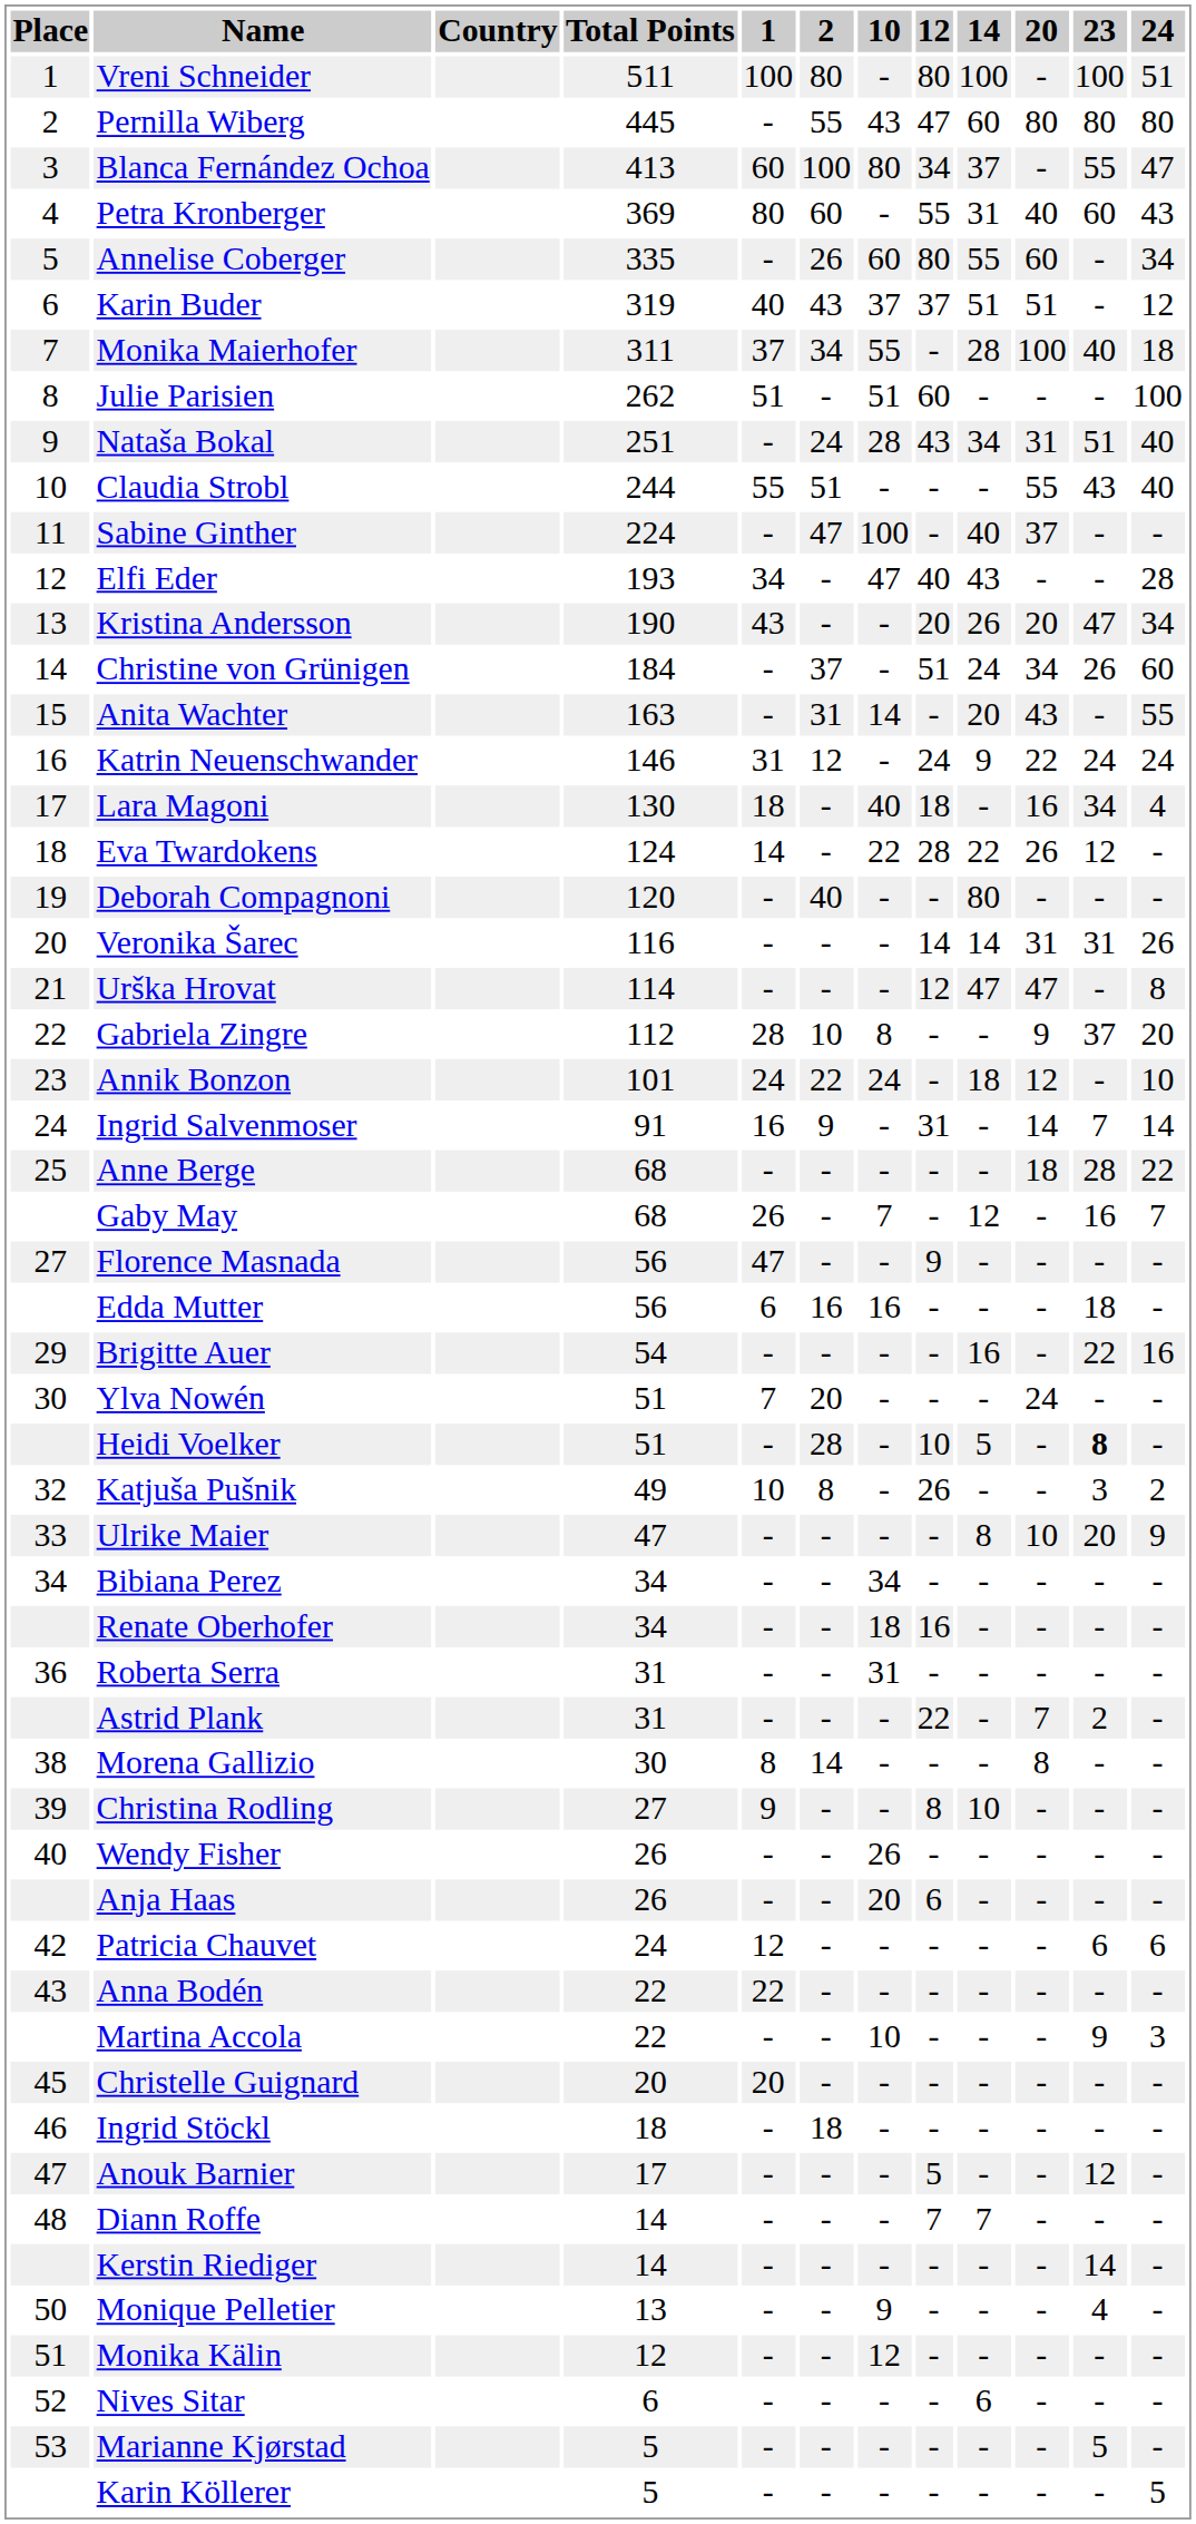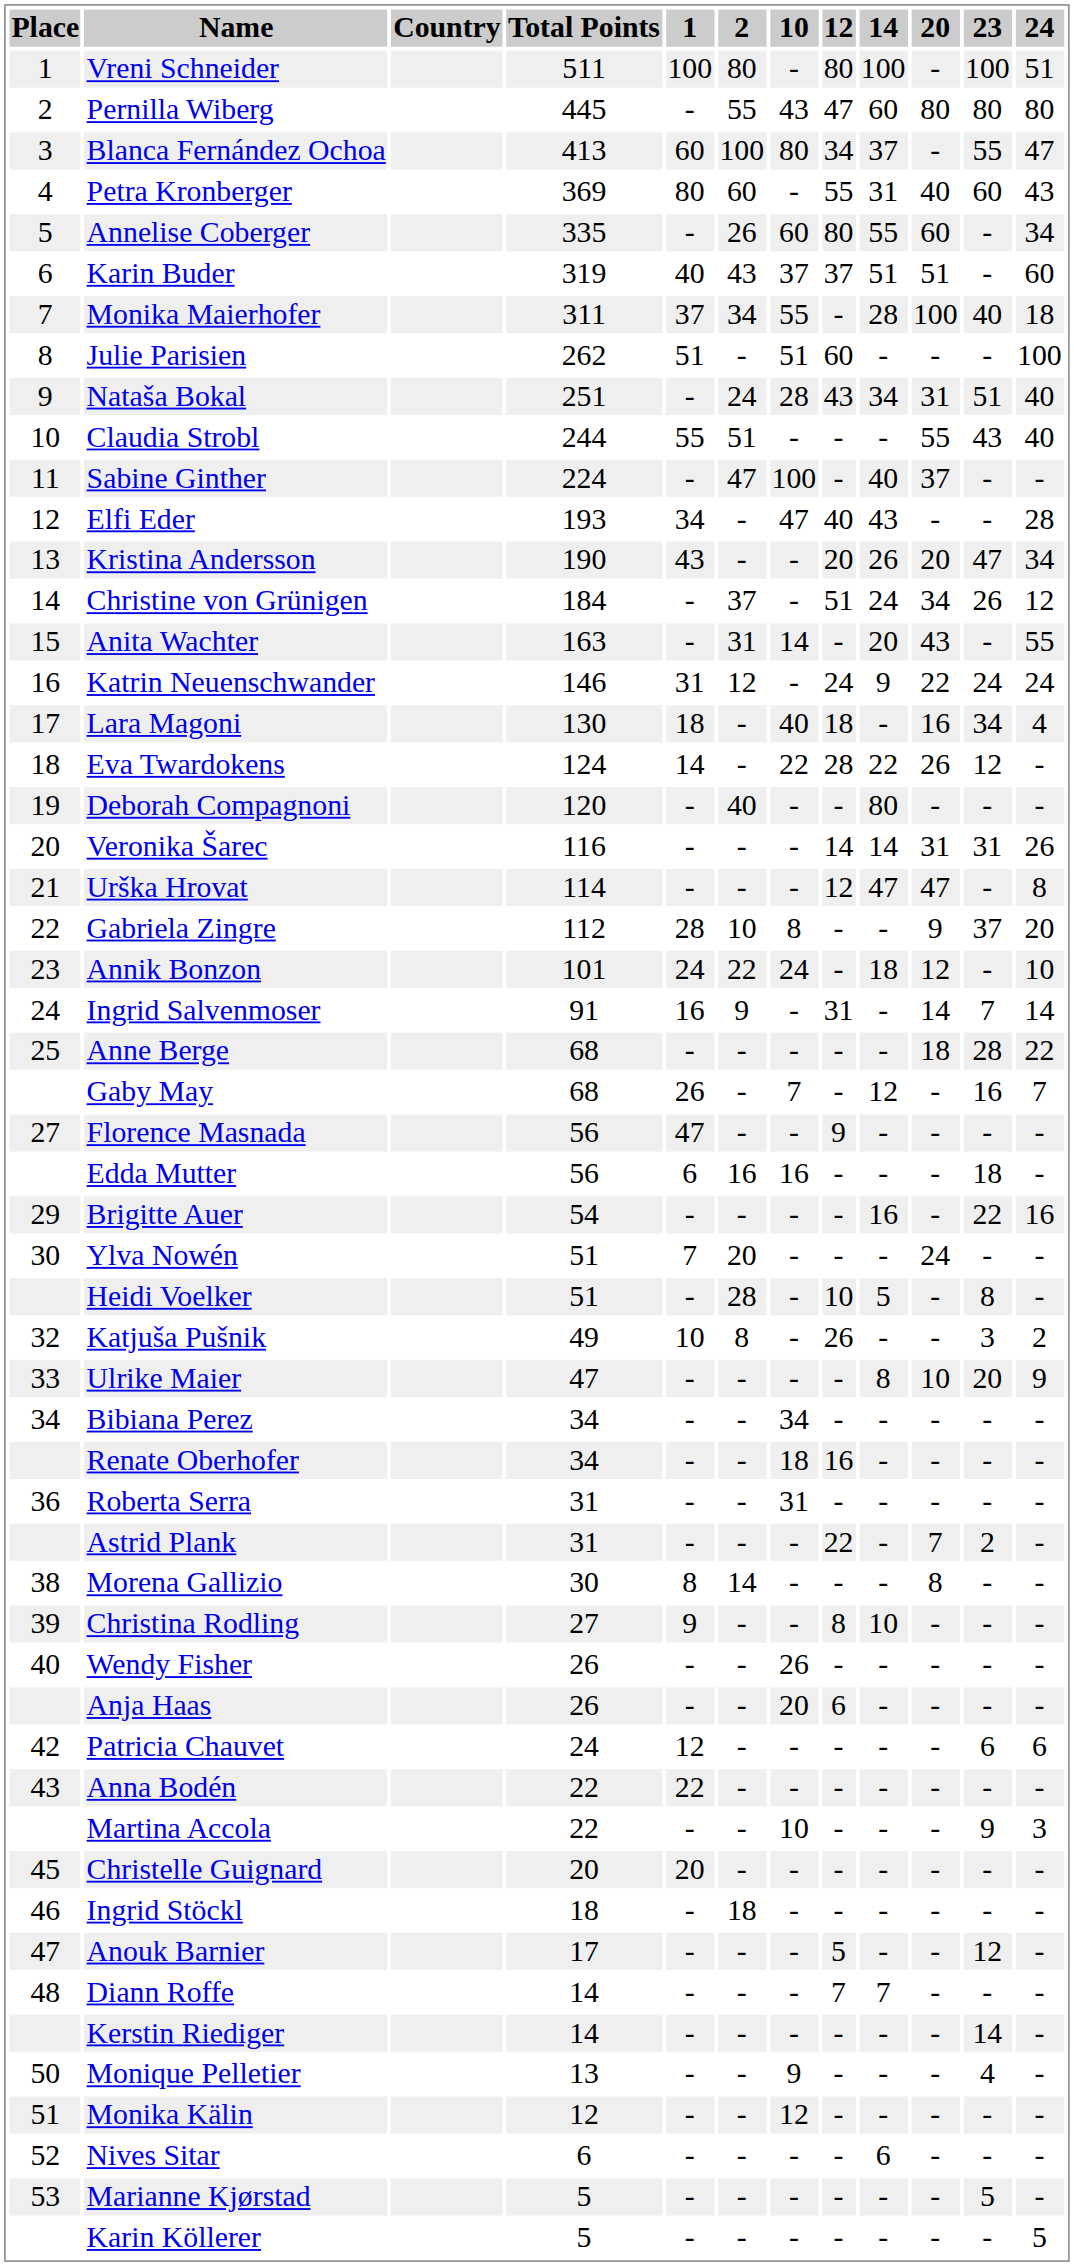 <table border="0" style="border: 1px solid #999; background-color:#FFFFFF; text-align:center">
 <tr align="center" bgcolor="#CCCCCC">
 <th>Place</th>
 <th>Name</th>
 <th>Country</th>
 <th>Total Points</th>
 <th>1</th>
 <th>2</th>
 <th>10</th>
 <th>12</th>
 <th>14</th>
 <th>20</th>
 <th>23</th>
 <th>24</th>
 </tr>
 <tr bgcolor="#EFEFEF">
 <td>1</td>
 <td align="left"><a href='#'>Vreni Schneider</a></td>
 <td align="left"></td>
 <td>511</td>
 <td>100</td>
 <td>80</td>
 <td>-</td>
 <td>80</td>
 <td>100</td>
 <td>-</td>
 <td>100</td>
 <td>51</td>
 </tr>
 <tr>
 <td>2</td>
 <td align="left"><a href='#'>Pernilla Wiberg</a></td>
 <td align="left"></td>
 <td>445</td>
 <td>-</td>
 <td>55</td>
 <td>43</td>
 <td>47</td>
 <td>60</td>
 <td>80</td>
 <td>80</td>
 <td>80</td>
 </tr>
 <tr bgcolor="#EFEFEF">
 <td>3</td>
 <td align="left"><a href='#'>Blanca Fernández Ochoa</a></td>
 <td align="left"></td>
 <td>413</td>
 <td>60</td>
 <td>100</td>
 <td>80</td>
 <td>34</td>
 <td>37</td>
 <td>-</td>
 <td>55</td>
 <td>47</td>
 </tr>
 <tr>
 <td>4</td>
 <td align="left"><a href='#'>Petra Kronberger</a></td>
 <td align="left"></td>
 <td>369</td>
 <td>80</td>
 <td>60</td>
 <td>-</td>
 <td>55</td>
 <td>31</td>
 <td>40</td>
 <td>60</td>
 <td>43</td>
 </tr>
 <tr bgcolor="#EFEFEF">
 <td>5</td>
 <td align="left"><a href='#'>Annelise Coberger</a></td>
 <td align="left"></td>
 <td>335</td>
 <td>-</td>
 <td>26</td>
 <td>60</td>
 <td>80</td>
 <td>55</td>
 <td>60</td>
 <td>-</td>
 <td>34</td>
 </tr>
 <tr>
 <td>6</td>
 <td align="left"><a href='#'>Karin Buder</a></td>
 <td align="left"></td>
 <td>319</td>
 <td>40</td>
 <td>43</td>
 <td>37</td>
 <td>37</td>
 <td>51</td>
 <td>51</td>
 <td>-</td>
-<td>12</td>
+<td>60</td>
 </tr>
 <tr bgcolor="#EFEFEF">
 <td>7</td>
 <td align="left"><a href='#'>Monika Maierhofer</a></td>
 <td align="left"></td>
 <td>311</td>
 <td>37</td>
 <td>34</td>
 <td>55</td>
 <td>-</td>
 <td>28</td>
 <td>100</td>
 <td>40</td>
 <td>18</td>
 </tr>
 <tr>
 <td>8</td>
 <td align="left"><a href='#'>Julie Parisien</a></td>
 <td align="left"></td>
 <td>262</td>
 <td>51</td>
 <td>-</td>
 <td>51</td>
 <td>60</td>
 <td>-</td>
 <td>-</td>
 <td>-</td>
 <td>100</td>
 </tr>
 <tr bgcolor="#EFEFEF">
 <td>9</td>
 <td align="left"><a href='#'>Nataša Bokal</a></td>
 <td align="left"></td>
 <td>251</td>
 <td>-</td>
 <td>24</td>
 <td>28</td>
 <td>43</td>
 <td>34</td>
 <td>31</td>
 <td>51</td>
 <td>40</td>
 </tr>
 <tr>
 <td>10</td>
 <td align="left"><a href='#'>Claudia Strobl</a></td>
 <td align="left"></td>
 <td>244</td>
 <td>55</td>
 <td>51</td>
 <td>-</td>
 <td>-</td>
 <td>-</td>
 <td>55</td>
 <td>43</td>
 <td>40</td>
 </tr>
 <tr bgcolor="#EFEFEF">
 <td>11</td>
 <td align="left"><a href='#'>Sabine Ginther</a></td>
 <td align="left"></td>
 <td>224</td>
 <td>-</td>
 <td>47</td>
 <td>100</td>
 <td>-</td>
 <td>40</td>
 <td>37</td>
 <td>-</td>
 <td>-</td>
 </tr>
 <tr>
 <td>12</td>
 <td align="left"><a href='#'>Elfi Eder</a></td>
 <td align="left"></td>
 <td>193</td>
 <td>34</td>
 <td>-</td>
 <td>47</td>
 <td>40</td>
 <td>43</td>
 <td>-</td>
 <td>-</td>
 <td>28</td>
 </tr>
 <tr bgcolor="#EFEFEF">
 <td>13</td>
 <td align="left"><a href='#'>Kristina Andersson</a></td>
 <td align="left"></td>
 <td>190</td>
 <td>43</td>
 <td>-</td>
 <td>-</td>
 <td>20</td>
 <td>26</td>
 <td>20</td>
 <td>47</td>
 <td>34</td>
 </tr>
 <tr>
 <td>14</td>
 <td align="left"><a href='#'>Christine von Grünigen</a></td>
 <td align="left"></td>
 <td>184</td>
 <td>-</td>
 <td>37</td>
 <td>-</td>
 <td>51</td>
 <td>24</td>
 <td>34</td>
 <td>26</td>
-<td>60</td>
+<td>12</td>
 </tr>
 <tr bgcolor="#EFEFEF">
 <td>15</td>
 <td align="left"><a href='#'>Anita Wachter</a></td>
 <td align="left"></td>
 <td>163</td>
 <td>-</td>
 <td>31</td>
 <td>14</td>
 <td>-</td>
 <td>20</td>
 <td>43</td>
 <td>-</td>
 <td>55</td>
 </tr>
 <tr>
 <td>16</td>
 <td align="left"><a href='#'>Katrin Neuenschwander</a></td>
 <td align="left"></td>
 <td>146</td>
 <td>31</td>
 <td>12</td>
 <td>-</td>
 <td>24</td>
 <td>9</td>
 <td>22</td>
 <td>24</td>
 <td>24</td>
 </tr>
 <tr bgcolor="#EFEFEF">
 <td>17</td>
 <td align="left"><a href='#'>Lara Magoni</a></td>
 <td align="left"></td>
 <td>130</td>
 <td>18</td>
 <td>-</td>
 <td>40</td>
 <td>18</td>
 <td>-</td>
 <td>16</td>
 <td>34</td>
 <td>4</td>
 </tr>
 <tr>
 <td>18</td>
 <td align="left"><a href='#'>Eva Twardokens</a></td>
 <td align="left"></td>
 <td>124</td>
 <td>14</td>
 <td>-</td>
 <td>22</td>
 <td>28</td>
 <td>22</td>
 <td>26</td>
 <td>12</td>
 <td>-</td>
 </tr>
 <tr bgcolor="#EFEFEF">
 <td>19</td>
 <td align="left"><a href='#'>Deborah Compagnoni</a></td>
 <td align="left"></td>
 <td>120</td>
 <td>-</td>
 <td>40</td>
 <td>-</td>
 <td>-</td>
 <td>80</td>
 <td>-</td>
 <td>-</td>
 <td>-</td>
 </tr>
 <tr>
 <td>20</td>
 <td align="left"><a href='#'>Veronika Šarec</a></td>
 <td align="left"></td>
 <td>116</td>
 <td>-</td>
 <td>-</td>
 <td>-</td>
 <td>14</td>
 <td>14</td>
 <td>31</td>
 <td>31</td>
 <td>26</td>
 </tr>
 <tr bgcolor="#EFEFEF">
 <td>21</td>
 <td align="left"><a href='#'>Urška Hrovat</a></td>
 <td align="left"></td>
 <td>114</td>
 <td>-</td>
 <td>-</td>
 <td>-</td>
 <td>12</td>
 <td>47</td>
 <td>47</td>
 <td>-</td>
 <td>8</td>
 </tr>
 <tr>
 <td>22</td>
 <td align="left"><a href='#'>Gabriela Zingre</a></td>
 <td align="left"></td>
 <td>112</td>
 <td>28</td>
 <td>10</td>
 <td>8</td>
 <td>-</td>
 <td>-</td>
 <td>9</td>
 <td>37</td>
 <td>20</td>
 </tr>
 <tr bgcolor="#EFEFEF">
 <td>23</td>
 <td align="left"><a href='#'>Annik Bonzon</a></td>
 <td align="left"></td>
 <td>101</td>
 <td>24</td>
 <td>22</td>
 <td>24</td>
 <td>-</td>
 <td>18</td>
 <td>12</td>
 <td>-</td>
 <td>10</td>
 </tr>
 <tr>
 <td>24</td>
 <td align="left"><a href='#'>Ingrid Salvenmoser</a></td>
 <td align="left"></td>
 <td>91</td>
 <td>16</td>
 <td>9</td>
 <td>-</td>
 <td>31</td>
 <td>-</td>
 <td>14</td>
 <td>7</td>
 <td>14</td>
 </tr>
 <tr bgcolor="#EFEFEF">
 <td>25</td>
 <td align="left"><a href='#'>Anne Berge</a></td>
 <td align="left"></td>
 <td>68</td>
 <td>-</td>
 <td>-</td>
 <td>-</td>
 <td>-</td>
 <td>-</td>
 <td>18</td>
 <td>28</td>
 <td>22</td>
 </tr>
 <tr>
 <td></td>
 <td align="left"><a href='#'>Gaby May</a></td>
 <td align="left"></td>
 <td>68</td>
 <td>26</td>
 <td>-</td>
 <td>7</td>
 <td>-</td>
 <td>12</td>
 <td>-</td>
 <td>16</td>
 <td>7</td>
 </tr>
 <tr bgcolor="#EFEFEF">
 <td>27</td>
 <td align="left"><a href='#'>Florence Masnada</a></td>
 <td align="left"></td>
 <td>56</td>
 <td>47</td>
 <td>-</td>
 <td>-</td>
 <td>9</td>
 <td>-</td>
 <td>-</td>
 <td>-</td>
 <td>-</td>
 </tr>
 <tr>
 <td></td>
 <td align="left"><a href='#'>Edda Mutter</a></td>
 <td align="left"></td>
 <td>56</td>
 <td>6</td>
 <td>16</td>
 <td>16</td>
 <td>-</td>
 <td>-</td>
 <td>-</td>
 <td>18</td>
 <td>-</td>
 </tr>
 <tr bgcolor="#EFEFEF">
 <td>29</td>
 <td align="left"><a href='#'>Brigitte Auer</a></td>
 <td align="left"></td>
 <td>54</td>
 <td>-</td>
 <td>-</td>
 <td>-</td>
 <td>-</td>
 <td>16</td>
 <td>-</td>
 <td>22</td>
 <td>16</td>
 </tr>
 <tr>
 <td>30</td>
 <td align="left"><a href='#'>Ylva Nowén</a></td>
 <td align="left"></td>
 <td>51</td>
 <td>7</td>
 <td>20</td>
 <td>-</td>
 <td>-</td>
 <td>-</td>
 <td>24</td>
 <td>-</td>
 <td>-</td>
 </tr>
 <tr bgcolor="#EFEFEF">
 <td></td>
 <td align="left"><a href='#'>Heidi Voelker</a></td>
 <td align="left"></td>
 <td>51</td>
 <td>-</td>
 <td>28</td>
 <td>-</td>
 <td>10</td>
 <td>5</td>
 <td>-</td>
-<td><strong>8</strong></td>
+<td>8</td>
 <td>-</td>
 </tr>
 <tr>
 <td>32</td>
 <td align="left"><a href='#'>Katjuša Pušnik</a></td>
 <td align="left"></td>
 <td>49</td>
 <td>10</td>
 <td>8</td>
 <td>-</td>
 <td>26</td>
 <td>-</td>
 <td>-</td>
 <td>3</td>
 <td>2</td>
 </tr>
 <tr bgcolor="#EFEFEF">
 <td>33</td>
 <td align="left"><a href='#'>Ulrike Maier</a></td>
 <td align="left"></td>
 <td>47</td>
 <td>-</td>
 <td>-</td>
 <td>-</td>
 <td>-</td>
 <td>8</td>
 <td>10</td>
 <td>20</td>
 <td>9</td>
 </tr>
 <tr>
 <td>34</td>
 <td align="left"><a href='#'>Bibiana Perez</a></td>
 <td align="left"></td>
 <td>34</td>
 <td>-</td>
 <td>-</td>
 <td>34</td>
 <td>-</td>
 <td>-</td>
 <td>-</td>
 <td>-</td>
 <td>-</td>
 </tr>
 <tr bgcolor="#EFEFEF">
 <td></td>
 <td align="left"><a href='#'>Renate Oberhofer</a></td>
 <td align="left"></td>
 <td>34</td>
 <td>-</td>
 <td>-</td>
 <td>18</td>
 <td>16</td>
 <td>-</td>
 <td>-</td>
 <td>-</td>
 <td>-</td>
 </tr>
 <tr>
 <td>36</td>
 <td align="left"><a href='#'>Roberta Serra</a></td>
 <td align="left"></td>
 <td>31</td>
 <td>-</td>
 <td>-</td>
 <td>31</td>
 <td>-</td>
 <td>-</td>
 <td>-</td>
 <td>-</td>
 <td>-</td>
 </tr>
 <tr bgcolor="#EFEFEF">
 <td></td>
 <td align="left"><a href='#'>Astrid Plank</a></td>
 <td align="left"></td>
 <td>31</td>
 <td>-</td>
 <td>-</td>
 <td>-</td>
 <td>22</td>
 <td>-</td>
 <td>7</td>
 <td>2</td>
 <td>-</td>
 </tr>
 <tr>
 <td>38</td>
 <td align="left"><a href='#'>Morena Gallizio</a></td>
 <td align="left"></td>
 <td>30</td>
 <td>8</td>
 <td>14</td>
 <td>-</td>
 <td>-</td>
 <td>-</td>
 <td>8</td>
 <td>-</td>
 <td>-</td>
 </tr>
 <tr bgcolor="#EFEFEF">
 <td>39</td>
 <td align="left"><a href='#'>Christina Rodling</a></td>
 <td align="left"></td>
 <td>27</td>
 <td>9</td>
 <td>-</td>
 <td>-</td>
 <td>8</td>
 <td>10</td>
 <td>-</td>
 <td>-</td>
 <td>-</td>
 </tr>
 <tr>
 <td>40</td>
 <td align="left"><a href='#'>Wendy Fisher</a></td>
 <td align="left"></td>
 <td>26</td>
 <td>-</td>
 <td>-</td>
 <td>26</td>
 <td>-</td>
 <td>-</td>
 <td>-</td>
 <td>-</td>
 <td>-</td>
 </tr>
 <tr bgcolor="#EFEFEF">
 <td></td>
 <td align="left"><a href='#'>Anja Haas</a></td>
 <td align="left"></td>
 <td>26</td>
 <td>-</td>
 <td>-</td>
 <td>20</td>
 <td>6</td>
 <td>-</td>
 <td>-</td>
 <td>-</td>
 <td>-</td>
 </tr>
 <tr>
 <td>42</td>
 <td align="left"><a href='#'>Patricia Chauvet</a></td>
 <td align="left"></td>
 <td>24</td>
 <td>12</td>
 <td>-</td>
 <td>-</td>
 <td>-</td>
 <td>-</td>
 <td>-</td>
 <td>6</td>
 <td>6</td>
 </tr>
 <tr bgcolor="#EFEFEF">
 <td>43</td>
 <td align="left"><a href='#'>Anna Bodén</a></td>
 <td align="left"></td>
 <td>22</td>
 <td>22</td>
 <td>-</td>
 <td>-</td>
 <td>-</td>
 <td>-</td>
 <td>-</td>
 <td>-</td>
 <td>-</td>
 </tr>
 <tr>
 <td></td>
 <td align="left"><a href='#'>Martina Accola</a></td>
 <td align="left"></td>
 <td>22</td>
 <td>-</td>
 <td>-</td>
 <td>10</td>
 <td>-</td>
 <td>-</td>
 <td>-</td>
 <td>9</td>
 <td>3</td>
 </tr>
 <tr bgcolor="#EFEFEF">
 <td>45</td>
 <td align="left"><a href='#'>Christelle Guignard</a></td>
 <td align="left"></td>
 <td>20</td>
 <td>20</td>
 <td>-</td>
 <td>-</td>
 <td>-</td>
 <td>-</td>
 <td>-</td>
 <td>-</td>
 <td>-</td>
 </tr>
 <tr>
 <td>46</td>
 <td align="left"><a href='#'>Ingrid Stöckl</a></td>
 <td align="left"></td>
 <td>18</td>
 <td>-</td>
 <td>18</td>
 <td>-</td>
 <td>-</td>
 <td>-</td>
 <td>-</td>
 <td>-</td>
 <td>-</td>
 </tr>
 <tr bgcolor="#EFEFEF">
 <td>47</td>
 <td align="left"><a href='#'>Anouk Barnier</a></td>
 <td align="left"></td>
 <td>17</td>
 <td>-</td>
 <td>-</td>
 <td>-</td>
 <td>5</td>
 <td>-</td>
 <td>-</td>
 <td>12</td>
 <td>-</td>
 </tr>
 <tr>
 <td>48</td>
 <td align="left"><a href='#'>Diann Roffe</a></td>
 <td align="left"></td>
 <td>14</td>
 <td>-</td>
 <td>-</td>
 <td>-</td>
 <td>7</td>
 <td>7</td>
 <td>-</td>
 <td>-</td>
 <td>-</td>
 </tr>
 <tr bgcolor="#EFEFEF">
 <td></td>
 <td align="left"><a href='#'>Kerstin Riediger</a></td>
 <td align="left"></td>
 <td>14</td>
 <td>-</td>
 <td>-</td>
 <td>-</td>
 <td>-</td>
 <td>-</td>
 <td>-</td>
 <td>14</td>
 <td>-</td>
 </tr>
 <tr>
 <td>50</td>
 <td align="left"><a href='#'>Monique Pelletier</a></td>
 <td align="left"></td>
 <td>13</td>
 <td>-</td>
 <td>-</td>
 <td>9</td>
 <td>-</td>
 <td>-</td>
 <td>-</td>
 <td>4</td>
 <td>-</td>
 </tr>
 <tr bgcolor="#EFEFEF">
 <td>51</td>
 <td align="left"><a href='#'>Monika Kälin</a></td>
 <td align="left"></td>
 <td>12</td>
 <td>-</td>
 <td>-</td>
 <td>12</td>
 <td>-</td>
 <td>-</td>
 <td>-</td>
 <td>-</td>
 <td>-</td>
 </tr>
 <tr>
 <td>52</td>
 <td align="left"><a href='#'>Nives Sitar</a></td>
 <td align="left"></td>
 <td>6</td>
 <td>-</td>
 <td>-</td>
 <td>-</td>
 <td>-</td>
 <td>6</td>
 <td>-</td>
 <td>-</td>
 <td>-</td>
 </tr>
 <tr bgcolor="#EFEFEF">
 <td>53</td>
 <td align="left"><a href='#'>Marianne Kjørstad</a></td>
 <td align="left"></td>
 <td>5</td>
 <td>-</td>
 <td>-</td>
 <td>-</td>
 <td>-</td>
 <td>-</td>
 <td>-</td>
 <td>5</td>
 <td>-</td>
 </tr>
 <tr>
 <td></td>
 <td align="left"><a href='#'>Karin Köllerer</a></td>
 <td align="left"></td>
 <td>5</td>
 <td>-</td>
 <td>-</td>
 <td>-</td>
 <td>-</td>
 <td>-</td>
 <td>-</td>
 <td>-</td>
 <td>5</td>
 </tr>
 </table>
